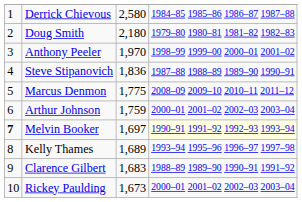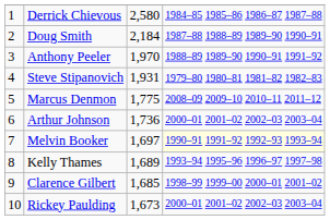 <table class="wikitable">
 <tr>
 </tr>
 <tr>
 <td>1</td>
 <td><a href='#'>Derrick Chievous</a></td>
 <td>2,580</td>
 <td style="font-size:80%;"><a href='#'>1984–85</a> <a href='#'>1985–86</a> <a href='#'>1986–87</a> <a href='#'>1987–88</a></td>
 </tr>
 <tr>
 <td>2</td>
 <td><a href='#'>Doug Smith</a></td>
-<td>2,180</td>
-<td style="font-size:80%;"><a href='#'>1979–80</a> <a href='#'>1980–81</a> <a href='#'>1981–82</a> <a href='#'>1982–83</a></td>
+<td>2,184</td>
+<td style="font-size:80%;"><a href='#'>1987–88</a> <a href='#'>1988–89</a> <a href='#'>1989–90</a> <a href='#'>1990–91</a></td>
 </tr>
 <tr>
 <td>3</td>
 <td><a href='#'>Anthony Peeler</a></td>
 <td>1,970</td>
-<td style="font-size:80%;"><a href='#'>1998–99</a> <a href='#'>1999–00</a> <a href='#'>2000–01</a> <a href='#'>2001–02</a></td>
+<td style="font-size:80%;"><a href='#'>1988–89</a> <a href='#'>1989–90</a> <a href='#'>1990–91</a> <a href='#'>1991–92</a></td>
 </tr>
 <tr>
 <td>4</td>
 <td><a href='#'>Steve Stipanovich</a></td>
-<td>1,836</td>
-<td style="font-size:80%;"><a href='#'>1987–88</a> <a href='#'>1988–89</a> <a href='#'>1989–90</a> <a href='#'>1990–91</a></td>
+<td>1,931</td>
+<td style="font-size:80%;"><a href='#'>1979–80</a> <a href='#'>1980–81</a> <a href='#'>1981–82</a> <a href='#'>1982–83</a></td>
 </tr>
 <tr>
 <td>5</td>
 <td><a href='#'>Marcus Denmon</a></td>
 <td>1,775</td>
 <td style="font-size:80%;"><a href='#'>2008–09</a> <a href='#'>2009–10</a> <a href='#'>2010–11</a> <a href='#'>2011–12</a></td>
 </tr>
 <tr>
 <td>6</td>
 <td><a href='#'>Arthur Johnson</a></td>
-<td>1,759</td>
+<td>1,736</td>
 <td style="font-size:80%;"><a href='#'>2000–01</a> <a href='#'>2001–02</a> <a href='#'>2002–03</a> <a href='#'>2003–04</a></td>
 </tr>
 <tr>
-<td><strong>7</strong></td>
+<td>7</td>
 <td><a href='#'>Melvin Booker</a></td>
 <td>1,697</td>
 <td style="background: lightyellow; font-size:80%;"><a href='#'>1990–91</a> <a href='#'>1991–92</a> <a href='#'>1992–93</a> <a href='#'>1993–94</a></td>
 </tr>
 <tr>
 <td>8</td>
 <td>Kelly Thames</td>
 <td>1,689</td>
 <td style="font-size:80%;"><a href='#'>1993–94</a> <a href='#'>1995–96</a> <a href='#'>1996–97</a> <a href='#'>1997–98</a></td>
 </tr>
 <tr>
 <td>9</td>
 <td><a href='#'>Clarence Gilbert</a></td>
-<td>1,683</td>
-<td style="font-size:80%;"><a href='#'>1988–89</a> <a href='#'>1989–90</a> <a href='#'>1990–91</a> <a href='#'>1991–92</a></td>
+<td>1,685</td>
+<td style="font-size:80%;"><a href='#'>1998–99</a> <a href='#'>1999–00</a> <a href='#'>2000–01</a> <a href='#'>2001–02</a></td>
 </tr>
 <tr>
 <td>10</td>
 <td><a href='#'>Rickey Paulding</a></td>
 <td>1,673</td>
 <td style="font-size:80%;"><a href='#'>2000–01</a> <a href='#'>2001–02</a> <a href='#'>2002–03</a> <a href='#'>2003–04</a></td>
 </tr>
 </table>
